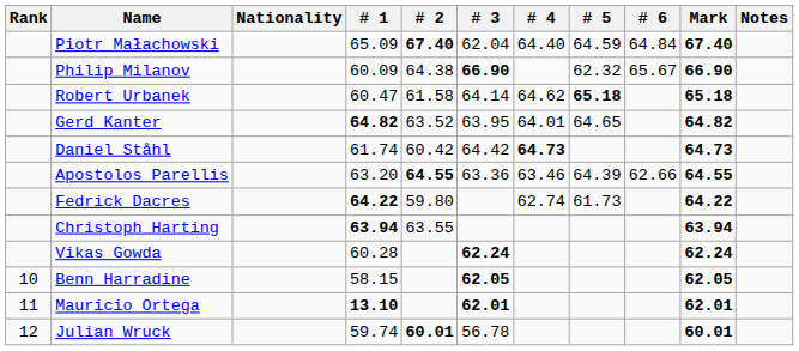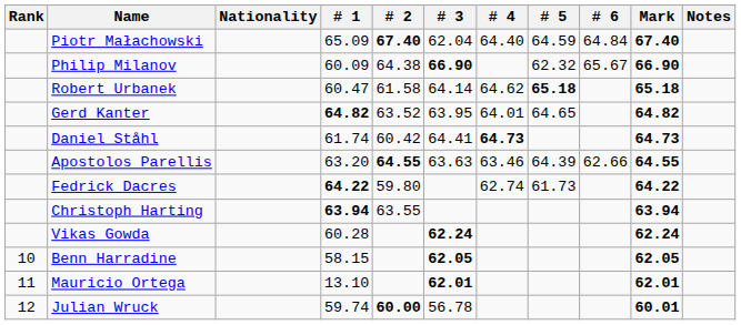 <table class="wikitable sortable" style="text-align:center">
 <tr>
 <th>Rank</th>
 <th>Name</th>
 <th>Nationality</th>
 <th># 1</th>
 <th># 2</th>
 <th># 3</th>
 <th># 4</th>
 <th># 5</th>
 <th># 6</th>
 <th>Mark</th>
 <th>Notes</th>
 </tr>
 <tr>
 <td></td>
 <td align=left><a href='#'>Piotr Małachowski</a></td>
 <td align=left></td>
 <td>65.09</td>
 <td><strong>67.40</strong></td>
 <td>62.04</td>
 <td>64.40</td>
 <td>64.59</td>
 <td>64.84</td>
 <td><strong>67.40</strong></td>
 <td></td>
 </tr>
 <tr>
 <td></td>
 <td align=left><a href='#'>Philip Milanov</a></td>
 <td align=left></td>
 <td>60.09</td>
 <td>64.38</td>
 <td><strong>66.90</strong></td>
 <td></td>
 <td>62.32</td>
 <td>65.67</td>
 <td><strong>66.90</strong></td>
 <td></td>
 </tr>
 <tr>
 <td></td>
 <td align=left><a href='#'>Robert Urbanek</a></td>
 <td align=left></td>
 <td>60.47</td>
 <td>61.58</td>
 <td>64.14</td>
 <td>64.62</td>
 <td><strong>65.18</strong></td>
 <td></td>
 <td><strong>65.18</strong></td>
 <td></td>
 </tr>
 <tr>
 <td></td>
 <td align=left><a href='#'>Gerd Kanter</a></td>
 <td align=left></td>
 <td><strong>64.82</strong></td>
 <td>63.52</td>
 <td>63.95</td>
 <td>64.01</td>
 <td>64.65</td>
 <td></td>
 <td><strong>64.82</strong></td>
 <td></td>
 </tr>
 <tr>
 <td></td>
 <td align=left><a href='#'>Daniel Ståhl</a></td>
 <td align=left></td>
 <td>61.74</td>
 <td>60.42</td>
-<td>64.42</td>
+<td>64.41</td>
 <td><strong>64.73</strong></td>
 <td></td>
 <td></td>
 <td><strong>64.73</strong></td>
 <td></td>
 </tr>
 <tr>
 <td></td>
 <td align=left><a href='#'>Apostolos Parellis</a></td>
 <td align=left></td>
 <td>63.20</td>
 <td><strong>64.55</strong></td>
-<td>63.36</td>
+<td>63.63</td>
 <td>63.46</td>
 <td>64.39</td>
 <td>62.66</td>
 <td><strong>64.55</strong></td>
 <td></td>
 </tr>
 <tr>
 <td></td>
 <td align=left><a href='#'>Fedrick Dacres</a></td>
 <td align=left></td>
 <td><strong>64.22</strong></td>
 <td>59.80</td>
 <td></td>
 <td>62.74</td>
 <td>61.73</td>
 <td></td>
 <td><strong>64.22</strong></td>
 <td></td>
 </tr>
 <tr>
 <td></td>
 <td align=left><a href='#'>Christoph Harting</a></td>
 <td align=left></td>
 <td><strong>63.94</strong></td>
 <td>63.55</td>
 <td></td>
 <td></td>
 <td></td>
 <td></td>
 <td><strong>63.94</strong></td>
 <td></td>
 </tr>
 <tr>
 <td></td>
 <td align=left><a href='#'>Vikas Gowda</a></td>
 <td align=left></td>
 <td>60.28</td>
 <td></td>
 <td><strong>62.24</strong></td>
 <td></td>
 <td></td>
 <td></td>
 <td><strong>62.24</strong></td>
 <td></td>
 </tr>
 <tr>
 <td>10</td>
 <td align=left><a href='#'>Benn Harradine</a></td>
 <td align=left></td>
 <td>58.15</td>
 <td></td>
 <td><strong>62.05</strong></td>
 <td></td>
 <td></td>
 <td></td>
 <td><strong>62.05</strong></td>
 <td></td>
 </tr>
 <tr>
 <td>11</td>
 <td align=left><a href='#'>Mauricio Ortega</a></td>
 <td align=left></td>
-<td><strong>13.10</strong></td>
+<td>13.10</td>
 <td></td>
 <td><strong>62.01</strong></td>
 <td></td>
 <td></td>
 <td></td>
 <td><strong>62.01</strong></td>
 <td></td>
 </tr>
 <tr>
 <td>12</td>
 <td align=left><a href='#'>Julian Wruck</a></td>
 <td align=left></td>
 <td>59.74</td>
-<td><strong>60.01</strong></td>
+<td><strong>60.00</strong></td>
 <td>56.78</td>
 <td></td>
 <td></td>
 <td></td>
 <td><strong>60.01</strong></td>
 <td></td>
 </tr>
 </table>
